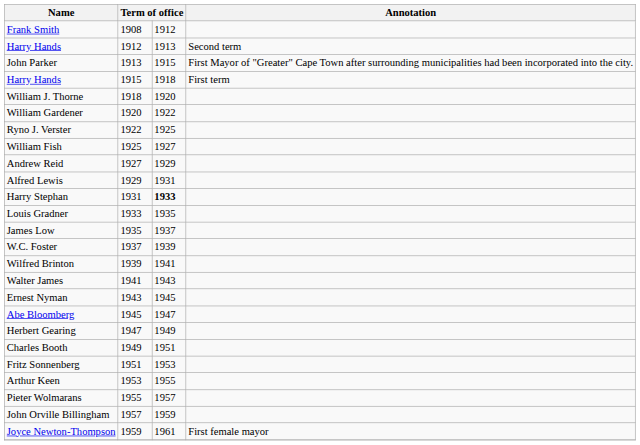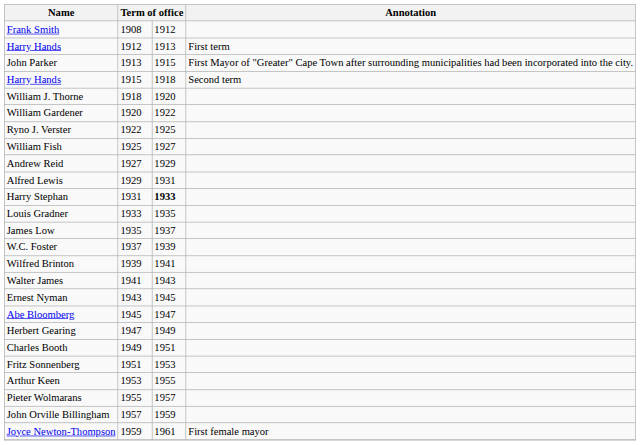 <table class="wikitable">
 <tr>
 <th>Name</th>
 <th colspan=2>Term of office</th>
 <th>Annotation</th>
 </tr>
 <tr>
 <td><a href='#'>Frank Smith</a></td>
 <td>1908</td>
 <td>1912</td>
 <td></td>
 </tr>
 <tr>
 <td><a href='#'>Harry Hands</a></td>
 <td>1912</td>
 <td>1913</td>
-<td>Second term</td>
+<td>First term</td>
 </tr>
 <tr>
 <td>John Parker</td>
 <td>1913</td>
 <td>1915</td>
 <td>First Mayor of "Greater" Cape Town after surrounding municipalities had been incorporated into the city.</td>
 </tr>
 <tr>
 <td><a href='#'>Harry Hands</a></td>
 <td>1915</td>
 <td>1918</td>
-<td>First term</td>
+<td>Second term</td>
 </tr>
 <tr>
 <td>William J. Thorne</td>
 <td>1918</td>
 <td>1920</td>
 <td></td>
 </tr>
 <tr>
 <td>William Gardener</td>
 <td>1920</td>
 <td>1922</td>
 <td></td>
 </tr>
 <tr>
 <td>Ryno J. Verster</td>
 <td>1922</td>
 <td>1925</td>
 <td></td>
 </tr>
 <tr>
 <td>William Fish</td>
 <td>1925</td>
 <td>1927</td>
 <td></td>
 </tr>
 <tr>
 <td>Andrew Reid</td>
 <td>1927</td>
 <td>1929</td>
 <td></td>
 </tr>
 <tr>
 <td>Alfred Lewis</td>
 <td>1929</td>
 <td>1931</td>
 <td></td>
 </tr>
 <tr>
 <td>Harry Stephan</td>
 <td>1931</td>
 <td><strong>1933</strong></td>
 <td></td>
 </tr>
 <tr>
 <td>Louis Gradner</td>
 <td>1933</td>
 <td>1935</td>
 <td></td>
 </tr>
 <tr>
 <td>James Low</td>
 <td>1935</td>
 <td>1937</td>
 <td></td>
 </tr>
 <tr>
 <td>W.C. Foster</td>
 <td>1937</td>
 <td>1939</td>
 <td></td>
 </tr>
 <tr>
 <td>Wilfred Brinton</td>
 <td>1939</td>
 <td>1941</td>
 <td></td>
 </tr>
 <tr>
 <td>Walter James</td>
 <td>1941</td>
 <td>1943</td>
 <td></td>
 </tr>
 <tr>
 <td>Ernest Nyman</td>
 <td>1943</td>
 <td>1945</td>
 <td></td>
 </tr>
 <tr>
 <td><a href='#'>Abe Bloomberg</a></td>
 <td>1945</td>
 <td>1947</td>
 <td></td>
 </tr>
 <tr>
 <td>Herbert Gearing</td>
 <td>1947</td>
 <td>1949</td>
 <td></td>
 </tr>
 <tr>
 <td>Charles Booth</td>
 <td>1949</td>
 <td>1951</td>
 <td></td>
 </tr>
 <tr>
 <td>Fritz Sonnenberg</td>
 <td>1951</td>
 <td>1953</td>
 <td></td>
 </tr>
 <tr>
 <td>Arthur Keen</td>
 <td>1953</td>
 <td>1955</td>
 <td></td>
 </tr>
 <tr>
 <td>Pieter Wolmarans</td>
 <td>1955</td>
 <td>1957</td>
 <td></td>
 </tr>
 <tr>
 <td>John Orville Billingham</td>
 <td>1957</td>
 <td>1959</td>
 <td></td>
 </tr>
 <tr>
 <td><a href='#'>Joyce Newton-Thompson</a></td>
 <td>1959</td>
 <td>1961</td>
 <td>First female mayor</td>
 </tr>
 <tr>
 </tr>
 </table>
